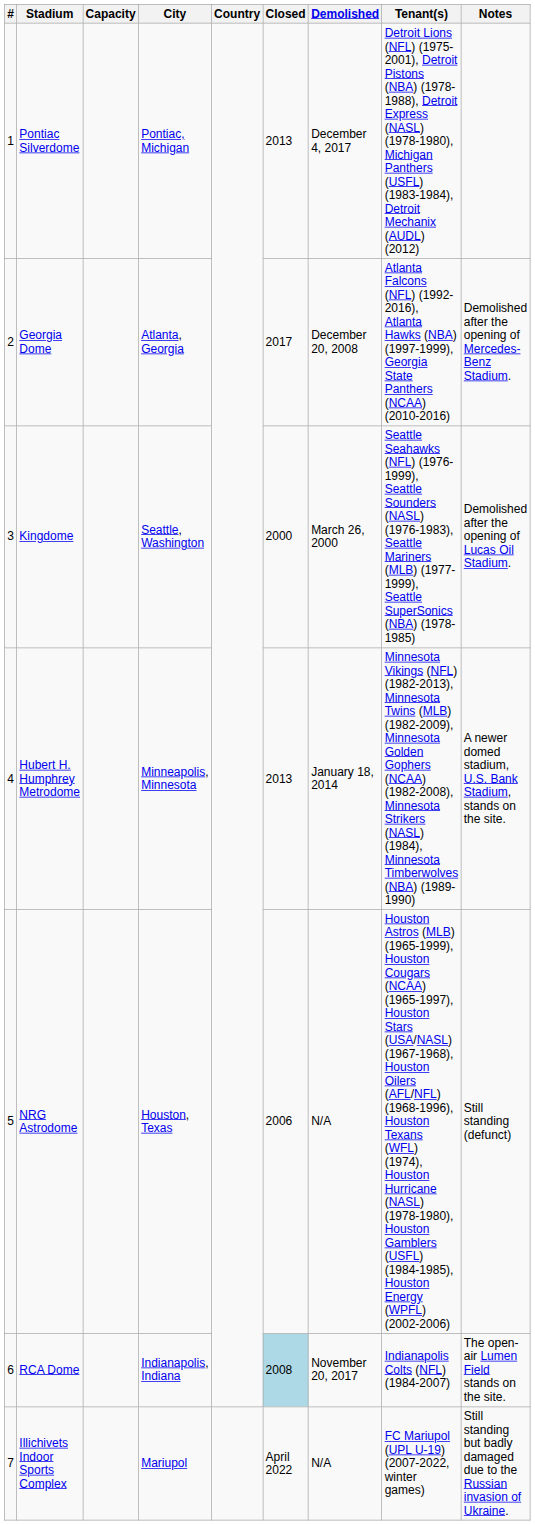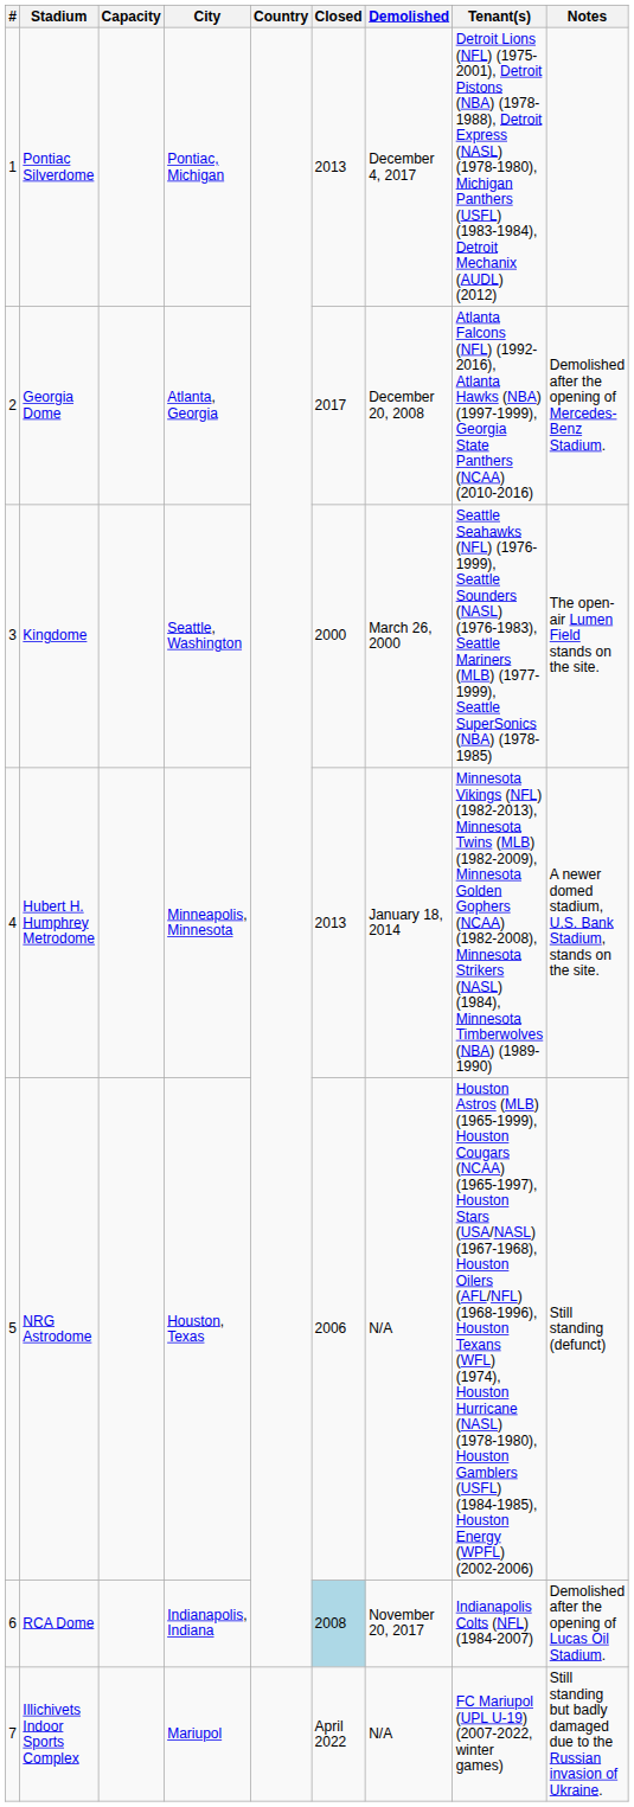 <table class="wikitable sortable">
 <tr>
 <th>#</th>
 <th>Stadium</th>
 <th>Capacity</th>
 <th>City</th>
 <th>Country</th>
 <th>Closed</th>
 <th><a href='#'>Demolished</a></th>
 <th>Tenant(s)</th>
 <th class="unsortable">Notes</th>
 </tr>
 <tr>
 <td>1</td>
 <td><a href='#'>Pontiac Silverdome</a></td>
 <td></td>
 <td><a href='#'>Pontiac, Michigan</a></td>
 <td rowspan="6"></td>
 <td>2013</td>
 <td>December 4, 2017</td>
 <td><a href='#'>Detroit Lions</a> (<a href='#'>NFL</a>) (1975-2001), <a href='#'>Detroit Pistons</a> (<a href='#'>NBA</a>) (1978-1988), <a href='#'>Detroit Express</a> (<a href='#'>NASL</a>) (1978-1980), <a href='#'>Michigan Panthers</a> (<a href='#'>USFL</a>) (1983-1984), <a href='#'>Detroit Mechanix</a> (<a href='#'>AUDL</a>) (2012)</td>
 <td></td>
 </tr>
 <tr>
 <td>2</td>
 <td><a href='#'>Georgia Dome</a></td>
 <td></td>
 <td><a href='#'>Atlanta</a>, <a href='#'>Georgia</a></td>
 <td>2017</td>
 <td>December 20, 2008</td>
 <td><a href='#'>Atlanta Falcons</a> (<a href='#'>NFL</a>) (1992-2016), <a href='#'>Atlanta Hawks</a> (<a href='#'>NBA</a>) (1997-1999), <a href='#'>Georgia State Panthers</a> (<a href='#'>NCAA</a>) (2010-2016)</td>
 <td>Demolished after the opening of <a href='#'>Mercedes-Benz Stadium</a>.</td>
 </tr>
 <tr>
 <td>3</td>
 <td><a href='#'>Kingdome</a></td>
 <td></td>
 <td><a href='#'>Seattle</a>, <a href='#'>Washington</a></td>
 <td>2000</td>
 <td>March 26, 2000</td>
 <td><a href='#'>Seattle Seahawks</a> (<a href='#'>NFL</a>) (1976-1999), <a href='#'>Seattle Sounders</a> (<a href='#'>NASL</a>) (1976-1983), <a href='#'>Seattle Mariners</a> (<a href='#'>MLB</a>) (1977-1999), <a href='#'>Seattle SuperSonics</a> (<a href='#'>NBA</a>) (1978-1985)</td>
-<td>Demolished after the opening of <a href='#'>Lucas Oil Stadium</a>.</td>
+<td>The open-air <a href='#'>Lumen Field</a> stands on the site.</td>
 </tr>
 <tr>
 <td>4</td>
 <td><a href='#'>Hubert H. Humphrey Metrodome</a></td>
 <td></td>
 <td><a href='#'>Minneapolis</a>, <a href='#'>Minnesota</a></td>
 <td>2013</td>
 <td>January 18, 2014</td>
 <td><a href='#'>Minnesota Vikings</a> (<a href='#'>NFL</a>) (1982-2013), <a href='#'>Minnesota Twins</a> (<a href='#'>MLB</a>) (1982-2009), <a href='#'>Minnesota Golden Gophers</a> (<a href='#'>NCAA</a>) (1982-2008), <a href='#'>Minnesota Strikers</a> (<a href='#'>NASL</a>) (1984), <a href='#'>Minnesota Timberwolves</a> (<a href='#'>NBA</a>) (1989-1990)</td>
 <td>A newer domed stadium, <a href='#'>U.S. Bank Stadium</a>, stands on the site.</td>
 </tr>
 <tr>
 <td>5</td>
 <td><a href='#'>NRG Astrodome</a></td>
 <td></td>
 <td><a href='#'>Houston</a>, <a href='#'>Texas</a></td>
 <td>2006</td>
 <td>N/A</td>
 <td><a href='#'>Houston Astros</a> (<a href='#'>MLB</a>) (1965-1999), <a href='#'>Houston Cougars</a> (<a href='#'>NCAA</a>) (1965-1997), <a href='#'>Houston Stars</a> (<a href='#'>USA</a>/<a href='#'>NASL</a>) (1967-1968), <a href='#'>Houston Oilers</a> (<a href='#'>AFL</a>/<a href='#'>NFL</a>) (1968-1996), <a href='#'>Houston Texans</a> (<a href='#'>WFL</a>) (1974), <a href='#'>Houston Hurricane</a> (<a href='#'>NASL</a>) (1978-1980), <a href='#'>Houston Gamblers</a> (<a href='#'>USFL</a>) (1984-1985), <a href='#'>Houston Energy</a> (<a href='#'>WPFL</a>) (2002-2006)</td>
 <td>Still standing (defunct)</td>
 </tr>
 <tr>
 <td>6</td>
 <td><a href='#'>RCA Dome</a></td>
 <td></td>
 <td><a href='#'>Indianapolis</a>, <a href='#'>Indiana</a></td>
 <td style="background: lightblue;">2008</td>
 <td>November 20, 2017</td>
 <td><a href='#'>Indianapolis Colts</a> (<a href='#'>NFL</a>) (1984-2007)</td>
-<td>The open-air <a href='#'>Lumen Field</a> stands on the site.</td>
+<td>Demolished after the opening of <a href='#'>Lucas Oil Stadium</a>.</td>
 </tr>
 <tr>
 <td>7</td>
 <td><a href='#'>Illichivets Indoor Sports Complex</a></td>
 <td></td>
 <td><a href='#'>Mariupol</a></td>
 <td></td>
 <td>April 2022</td>
 <td>N/A</td>
 <td><a href='#'>FC Mariupol</a> (<a href='#'>UPL U-19</a>) (2007-2022, winter games)</td>
 <td>Still standing but badly damaged due to the <a href='#'>Russian invasion of Ukraine</a>.</td>
 </tr>
 </table>
